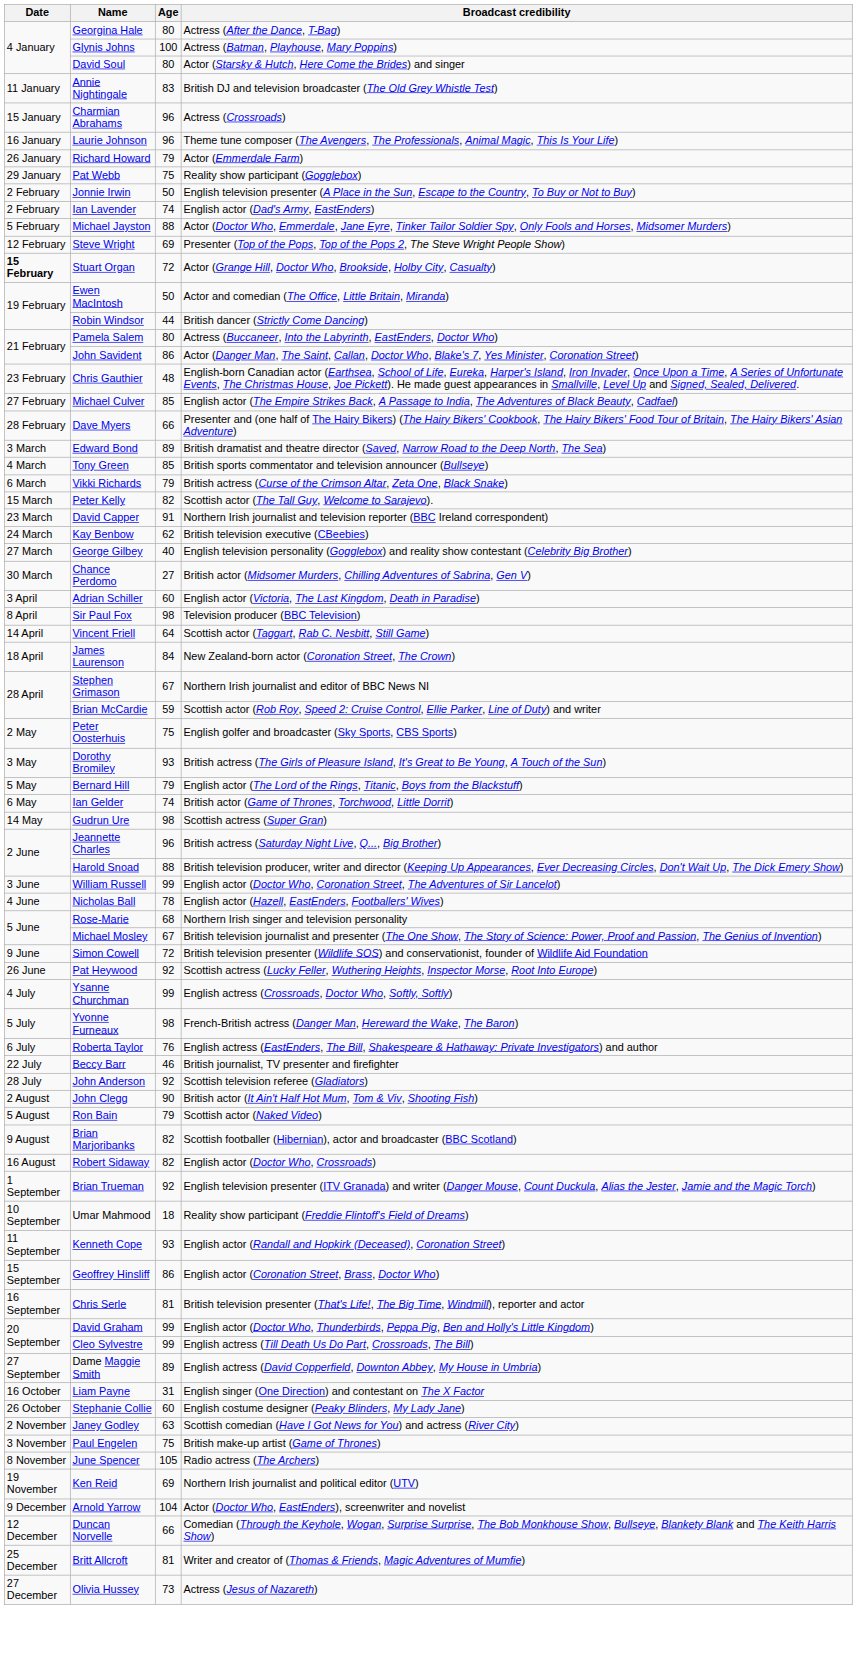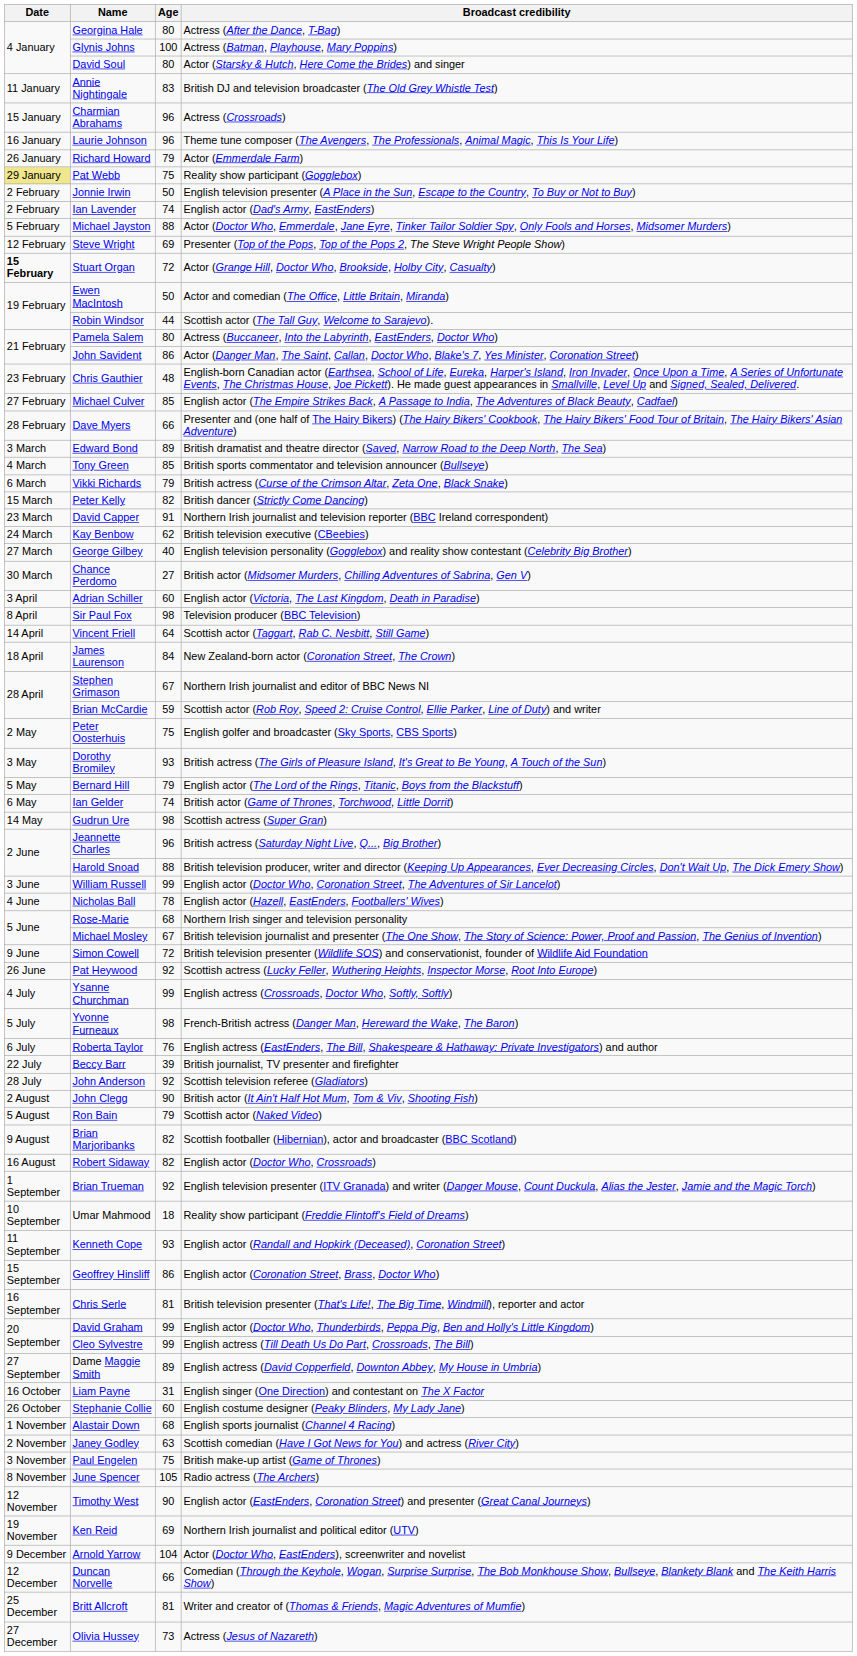 <table class="wikitable sortable">
 <tr>
 <th>Date</th>
 <th>Name</th>
 <th>Age</th>
 <th>Broadcast credibility</th>
 </tr>
 <tr>
 <td rowspan=3>4 January</td>
 <td><a href='#'>Georgina Hale</a></td>
 <td align=center>80</td>
 <td>Actress (<em><a href='#'>After the Dance</a></em>, <em><a href='#'>T-Bag</a></em>)</td>
 </tr>
 <tr>
 <td><a href='#'>Glynis Johns</a></td>
 <td align=center>100</td>
 <td>Actress (<em><a href='#'>Batman</a></em>, <em><a href='#'>Playhouse</a></em>, <em><a href='#'>Mary Poppins</a></em>)</td>
 </tr>
 <tr>
 <td><a href='#'>David Soul</a></td>
 <td align=center>80</td>
 <td>Actor (<em><a href='#'>Starsky & Hutch</a></em>, <em><a href='#'>Here Come the Brides</a></em>) and singer</td>
 </tr>
 <tr>
 <td>11 January</td>
 <td><a href='#'>Annie Nightingale</a></td>
 <td align=center>83</td>
 <td>British DJ and television broadcaster (<em><a href='#'>The Old Grey Whistle Test</a></em>)</td>
 </tr>
 <tr>
 <td>15 January</td>
 <td><a href='#'>Charmian Abrahams</a></td>
 <td align=center>96</td>
 <td>Actress (<em><a href='#'>Crossroads</a></em>)</td>
 </tr>
 <tr>
 <td>16 January</td>
 <td><a href='#'>Laurie Johnson</a></td>
 <td align=center>96</td>
 <td>Theme tune composer (<em><a href='#'>The Avengers</a></em>, <em><a href='#'>The Professionals</a></em>, <em><a href='#'>Animal Magic</a></em>, <em><a href='#'>This Is Your Life</a></em>)</td>
 </tr>
 <tr>
 <td>26 January</td>
 <td><a href='#'>Richard Howard</a></td>
 <td align=center>79</td>
 <td>Actor (<em><a href='#'>Emmerdale Farm</a></em>)</td>
 </tr>
 <tr>
-<td>29 January</td>
+<td style="background: khaki;">29 January</td>
 <td><a href='#'>Pat Webb</a></td>
 <td align=center>75</td>
 <td>Reality show participant (<em><a href='#'>Gogglebox</a></em>)</td>
 </tr>
 <tr>
 <td>2 February</td>
 <td><a href='#'>Jonnie Irwin</a></td>
 <td align=center>50</td>
 <td>English television presenter (<em><a href='#'>A Place in the Sun</a></em>, <em><a href='#'>Escape to the Country</a></em>, <em><a href='#'>To Buy or Not to Buy</a></em>)</td>
 </tr>
 <tr>
 <td>2 February</td>
 <td><a href='#'>Ian Lavender</a></td>
 <td align=center>74</td>
 <td>English actor (<em><a href='#'>Dad's Army</a></em>, <em><a href='#'>EastEnders</a></em>)</td>
 </tr>
 <tr>
 <td>5 February</td>
 <td><a href='#'>Michael Jayston</a></td>
 <td align=center>88</td>
 <td>Actor (<em><a href='#'>Doctor Who</a></em>, <em><a href='#'>Emmerdale</a></em>, <em><a href='#'>Jane Eyre</a></em>, <em><a href='#'>Tinker Tailor Soldier Spy</a></em>, <em><a href='#'>Only Fools and Horses</a></em>, <em><a href='#'>Midsomer Murders</a></em>)</td>
 </tr>
 <tr>
 <td>12 February</td>
 <td><a href='#'>Steve Wright</a></td>
 <td align=center>69</td>
 <td>Presenter (<em><a href='#'>Top of the Pops</a></em>, <em><a href='#'>Top of the Pops 2</a></em>, <em>The Steve Wright People Show</em>)</td>
 </tr>
 <tr>
 <td><strong>15 February</strong></td>
 <td><a href='#'>Stuart Organ</a></td>
 <td align=center>72</td>
 <td>Actor (<em><a href='#'>Grange Hill</a></em>, <em><a href='#'>Doctor Who</a></em>, <em><a href='#'>Brookside</a></em>, <em><a href='#'>Holby City</a></em>, <em><a href='#'>Casualty</a></em>)</td>
 </tr>
 <tr>
 <td rowspan="2">19 February</td>
 <td><a href='#'>Ewen MacIntosh</a></td>
 <td align=center>50</td>
 <td>Actor and comedian (<em><a href='#'>The Office</a></em>, <em><a href='#'>Little Britain</a></em>, <em><a href='#'>Miranda</a></em>)</td>
 </tr>
 <tr>
 <td><a href='#'>Robin Windsor</a></td>
 <td align=center>44</td>
-<td>British dancer (<em><a href='#'>Strictly Come Dancing</a></em>)</td>
+<td>Scottish actor (<em><a href='#'>The Tall Guy</a></em>, <em><a href='#'>Welcome to Sarajevo</a></em>).</td>
 </tr>
 <tr>
 <td rowspan="2">21 February</td>
 <td><a href='#'>Pamela Salem</a></td>
 <td align=center>80</td>
 <td>Actress (<em><a href='#'>Buccaneer</a></em>, <em><a href='#'>Into the Labyrinth</a></em>, <em><a href='#'>EastEnders</a></em>, <em><a href='#'>Doctor Who</a></em>)</td>
 </tr>
 <tr>
 <td><a href='#'>John Savident</a></td>
 <td align=center>86</td>
 <td>Actor (<em><a href='#'>Danger Man</a></em>, <em><a href='#'>The Saint</a></em>, <em><a href='#'>Callan</a></em>, <em><a href='#'>Doctor Who</a></em>, <em><a href='#'>Blake's 7</a></em>, <em><a href='#'>Yes Minister</a></em>, <em><a href='#'>Coronation Street</a></em>)</td>
 </tr>
 <tr>
 <td>23 February</td>
 <td><a href='#'>Chris Gauthier</a></td>
 <td align=center>48</td>
 <td>English-born Canadian actor (<em><a href='#'>Earthsea</a></em>, <em><a href='#'>School of Life</a></em>, <em><a href='#'>Eureka</a></em>, <em><a href='#'>Harper's Island</a></em>, <em><a href='#'>Iron Invader</a></em>, <em><a href='#'>Once Upon a Time</a></em>, <em><a href='#'>A Series of Unfortunate Events</a></em>, <em><a href='#'>The Christmas House</a></em>, <em><a href='#'>Joe Pickett</a></em>). He made guest appearances in <em><a href='#'>Smallville</a></em>, <em><a href='#'>Level Up</a></em> and <em><a href='#'>Signed, Sealed, Delivered</a></em>.</td>
 </tr>
 <tr>
 <td>27 February</td>
 <td><a href='#'>Michael Culver</a></td>
 <td align=center>85</td>
 <td>English actor (<em><a href='#'>The Empire Strikes Back</a></em>, <em><a href='#'>A Passage to India</a></em>, <em><a href='#'>The Adventures of Black Beauty</a></em>, <em><a href='#'>Cadfael</a></em>)</td>
 </tr>
 <tr>
 <td>28 February</td>
 <td><a href='#'>Dave Myers</a></td>
 <td align=center>66</td>
 <td>Presenter and (one half of <a href='#'>The Hairy Bikers</a>) (<em><a href='#'>The Hairy Bikers' Cookbook</a></em>, <em><a href='#'>The Hairy Bikers' Food Tour of Britain</a></em>, <em><a href='#'>The Hairy Bikers' Asian Adventure</a></em>)</td>
 </tr>
 <tr>
 <td>3 March</td>
 <td><a href='#'>Edward Bond</a></td>
 <td align=center>89</td>
 <td>British dramatist and theatre director (<em><a href='#'>Saved</a></em>, <em><a href='#'>Narrow Road to the Deep North</a></em>, <em><a href='#'>The Sea</a></em>)</td>
 </tr>
 <tr>
 <td>4 March</td>
 <td><a href='#'>Tony Green</a></td>
 <td align=center>85</td>
 <td>British sports commentator and television announcer (<em><a href='#'>Bullseye</a></em>)</td>
 </tr>
 <tr>
 <td>6 March</td>
 <td><a href='#'>Vikki Richards</a></td>
 <td align=center>79</td>
 <td>British actress (<em><a href='#'>Curse of the Crimson Altar</a></em>, <em><a href='#'>Zeta One</a></em>, <em><a href='#'>Black Snake</a></em>)</td>
 </tr>
 <tr>
 <td>15 March</td>
 <td><a href='#'>Peter Kelly</a></td>
 <td align=center>82</td>
-<td>Scottish actor (<em><a href='#'>The Tall Guy</a></em>, <em><a href='#'>Welcome to Sarajevo</a></em>).</td>
+<td>British dancer (<em><a href='#'>Strictly Come Dancing</a></em>)</td>
 </tr>
 <tr>
 <td>23 March</td>
 <td><a href='#'>David Capper</a></td>
 <td align=center>91</td>
 <td>Northern Irish journalist and television reporter (<a href='#'>BBC</a> Ireland correspondent)</td>
 </tr>
 <tr>
 <td>24 March</td>
 <td><a href='#'>Kay Benbow</a></td>
 <td align=center>62</td>
 <td>British television executive (<a href='#'>CBeebies</a>)</td>
 </tr>
 <tr>
 <td>27 March</td>
 <td><a href='#'>George Gilbey</a></td>
 <td align=center>40</td>
 <td>English television personality (<em><a href='#'>Gogglebox</a></em>) and reality show contestant (<em><a href='#'>Celebrity Big Brother</a></em>)</td>
 </tr>
 <tr>
 <td>30 March</td>
 <td><a href='#'>Chance Perdomo</a></td>
 <td align=center>27</td>
 <td>British actor (<em><a href='#'>Midsomer Murders</a></em>, <em><a href='#'>Chilling Adventures of Sabrina</a></em>, <em><a href='#'>Gen V</a></em>)</td>
 </tr>
 <tr>
 <td>3 April</td>
 <td><a href='#'>Adrian Schiller</a></td>
 <td align=center>60</td>
 <td>English actor (<em><a href='#'>Victoria</a></em>, <em><a href='#'>The Last Kingdom</a></em>, <em><a href='#'>Death in Paradise</a></em>)</td>
 </tr>
 <tr>
 <td>8 April</td>
 <td><a href='#'>Sir Paul Fox</a></td>
 <td align=center>98</td>
 <td>Television producer (<a href='#'>BBC Television</a>)</td>
 </tr>
 <tr>
 <td>14 April</td>
 <td><a href='#'>Vincent Friell</a></td>
 <td align=center>64</td>
 <td>Scottish actor (<em><a href='#'>Taggart</a></em>, <em><a href='#'>Rab C. Nesbitt</a></em>, <em><a href='#'>Still Game</a></em>)</td>
 </tr>
 <tr>
 <td>18 April</td>
 <td><a href='#'>James Laurenson</a></td>
 <td align=center>84</td>
 <td>New Zealand-born actor (<em><a href='#'>Coronation Street</a></em>, <em><a href='#'>The Crown</a></em>)</td>
 </tr>
 <tr>
 <td rowspan="2">28 April</td>
 <td><a href='#'>Stephen Grimason</a></td>
 <td align=center>67</td>
 <td>Northern Irish journalist and editor of BBC News NI</td>
 </tr>
 <tr>
 <td><a href='#'>Brian McCardie</a></td>
 <td align=center>59</td>
 <td>Scottish actor (<em><a href='#'>Rob Roy</a></em>, <em><a href='#'>Speed 2: Cruise Control</a></em>, <em><a href='#'>Ellie Parker</a></em>, <em><a href='#'>Line of Duty</a></em>) and writer</td>
 </tr>
 <tr>
 <td>2 May</td>
 <td><a href='#'>Peter Oosterhuis</a></td>
 <td align=center>75</td>
 <td>English golfer and broadcaster (<a href='#'>Sky Sports</a>, <a href='#'>CBS Sports</a>)</td>
 </tr>
 <tr>
 <td>3 May</td>
 <td><a href='#'>Dorothy Bromiley</a></td>
 <td align=center>93</td>
 <td>British actress (<em><a href='#'>The Girls of Pleasure Island</a></em>, <em><a href='#'>It's Great to Be Young</a></em>, <em><a href='#'>A Touch of the Sun</a></em>)</td>
 </tr>
 <tr>
 <td>5 May</td>
 <td><a href='#'>Bernard Hill</a></td>
 <td align=center>79</td>
 <td>English actor (<em><a href='#'>The Lord of the Rings</a></em>, <em><a href='#'>Titanic</a></em>, <em><a href='#'>Boys from the Blackstuff</a></em>)</td>
 </tr>
 <tr>
 <td>6 May</td>
 <td><a href='#'>Ian Gelder</a></td>
 <td align=center>74</td>
 <td>British actor (<em><a href='#'>Game of Thrones</a></em>, <em><a href='#'>Torchwood</a></em>, <em><a href='#'>Little Dorrit</a></em>)</td>
 </tr>
 <tr>
 <td>14 May</td>
 <td><a href='#'>Gudrun Ure</a></td>
 <td align=center>98</td>
 <td>Scottish actress (<em><a href='#'>Super Gran</a></em>)</td>
 </tr>
 <tr>
 <td rowspan=2>2 June</td>
 <td><a href='#'>Jeannette Charles</a></td>
 <td align="center">96</td>
 <td>British actress (<em><a href='#'>Saturday Night Live</a></em>, <em><a href='#'>Q...</a></em>, <em><a href='#'>Big Brother</a></em>)</td>
 </tr>
 <tr>
 <td><a href='#'>Harold Snoad</a></td>
 <td align="center">88</td>
 <td>British television producer, writer and director (<em><a href='#'>Keeping Up Appearances</a></em>, <em><a href='#'>Ever Decreasing Circles</a></em>, <em><a href='#'>Don't Wait Up</a></em>, <em><a href='#'>The Dick Emery Show</a></em>)</td>
 </tr>
 <tr>
 <td>3 June</td>
 <td><a href='#'>William Russell</a></td>
 <td align="center">99</td>
 <td>English actor (<em><a href='#'>Doctor Who</a></em>, <em><a href='#'>Coronation Street</a></em>, <em><a href='#'>The Adventures of Sir Lancelot</a></em>)</td>
 </tr>
 <tr>
 <td>4 June</td>
 <td><a href='#'>Nicholas Ball</a></td>
 <td align=center>78</td>
 <td>English actor (<em><a href='#'>Hazell</a></em>, <em><a href='#'>EastEnders</a></em>, <em><a href='#'>Footballers' Wives</a></em>)</td>
 </tr>
 <tr>
 <td rowspan="2">5 June</td>
 <td><a href='#'>Rose-Marie</a></td>
 <td align=center>68</td>
 <td>Northern Irish singer and television personality</td>
 </tr>
 <tr>
 <td><a href='#'>Michael Mosley</a></td>
 <td align=center>67</td>
 <td>British television journalist and presenter (<em><a href='#'>The One Show</a></em>, <em><a href='#'>The Story of Science: Power, Proof and Passion</a></em>, <em><a href='#'>The Genius of Invention</a></em>)</td>
 </tr>
 <tr>
 <td>9 June</td>
 <td><a href='#'>Simon Cowell</a></td>
 <td align=center>72</td>
 <td>British television presenter (<em><a href='#'>Wildlife SOS</a></em>) and conservationist, founder of <a href='#'>Wildlife Aid Foundation</a></td>
 </tr>
 <tr>
 <td>26 June</td>
 <td><a href='#'>Pat Heywood</a></td>
 <td align=center>92</td>
 <td>Scottish actress (<em><a href='#'>Lucky Feller</a></em>, <em><a href='#'>Wuthering Heights</a></em>, <em><a href='#'>Inspector Morse</a></em>, <em><a href='#'>Root Into Europe</a></em>)</td>
 </tr>
 <tr>
 <td>4 July</td>
 <td><a href='#'>Ysanne Churchman</a></td>
 <td align=center>99</td>
 <td>English actress (<em><a href='#'>Crossroads</a></em>, <em><a href='#'>Doctor Who</a></em>, <em><a href='#'>Softly, Softly</a></em>)</td>
 </tr>
 <tr>
 <td>5 July</td>
 <td><a href='#'>Yvonne Furneaux</a></td>
 <td align=center>98</td>
 <td>French-British actress (<em><a href='#'>Danger Man</a></em>, <em><a href='#'>Hereward the Wake</a></em>, <em><a href='#'>The Baron</a></em>)</td>
 </tr>
 <tr>
 <td>6 July</td>
 <td><a href='#'>Roberta Taylor</a></td>
 <td align=center>76</td>
 <td>English actress (<em><a href='#'>EastEnders</a></em>, <em><a href='#'>The Bill</a></em>, <em><a href='#'>Shakespeare & Hathaway: Private Investigators</a></em>) and author</td>
 </tr>
 <tr>
 <td>22 July</td>
 <td><a href='#'>Beccy Barr</a></td>
-<td align=center>46</td>
+<td align=center>39</td>
 <td>British journalist, TV presenter and firefighter</td>
 </tr>
 <tr>
 <td>28 July</td>
 <td><a href='#'>John Anderson</a></td>
 <td align=center>92</td>
 <td>Scottish television referee (<em><a href='#'>Gladiators</a></em>)</td>
 </tr>
 <tr>
 <td>2 August</td>
 <td><a href='#'>John Clegg</a></td>
 <td align=center>90</td>
 <td>British actor (<em><a href='#'>It Ain't Half Hot Mum</a></em>, <em><a href='#'>Tom & Viv</a></em>, <em><a href='#'>Shooting Fish</a></em>)</td>
 </tr>
 <tr>
 <td>5 August</td>
 <td><a href='#'>Ron Bain</a></td>
 <td align=center>79</td>
 <td>Scottish actor (<em><a href='#'>Naked Video</a></em>)</td>
 </tr>
 <tr>
 <td>9 August</td>
 <td><a href='#'>Brian Marjoribanks</a></td>
 <td align=center>82</td>
 <td>Scottish footballer (<a href='#'>Hibernian</a>), actor and broadcaster (<a href='#'>BBC Scotland</a>)</td>
 </tr>
 <tr>
 <td>16 August</td>
 <td><a href='#'>Robert Sidaway</a></td>
 <td align=center>82</td>
 <td>English actor (<em><a href='#'>Doctor Who</a></em>, <em><a href='#'>Crossroads</a></em>)</td>
 </tr>
 <tr>
 <td>1 September</td>
 <td><a href='#'>Brian Trueman</a></td>
 <td align=center>92</td>
 <td>English television presenter (<a href='#'>ITV Granada</a>) and writer (<em><a href='#'>Danger Mouse</a></em>, <em><a href='#'>Count Duckula</a></em>, <em><a href='#'>Alias the Jester</a></em>, <em><a href='#'>Jamie and the Magic Torch</a></em>)</td>
 </tr>
 <tr>
 <td>10 September</td>
 <td>Umar Mahmood</td>
 <td align=center>18</td>
 <td>Reality show participant (<em><a href='#'>Freddie Flintoff's Field of Dreams</a></em>)</td>
 </tr>
 <tr>
 <td>11 September</td>
 <td><a href='#'>Kenneth Cope</a></td>
 <td align=center>93</td>
 <td>English actor (<em><a href='#'>Randall and Hopkirk (Deceased)</a></em>, <em><a href='#'>Coronation Street</a></em>)</td>
 </tr>
 <tr>
 <td>15 September</td>
 <td><a href='#'>Geoffrey Hinsliff</a></td>
 <td align=center>86</td>
 <td>English actor (<em><a href='#'>Coronation Street</a></em>, <a href='#'><em>Brass</em></a>, <em><a href='#'>Doctor Who</a></em>)</td>
 </tr>
 <tr>
 <td>16 September</td>
 <td><a href='#'>Chris Serle</a></td>
 <td align=center>81</td>
 <td>British television presenter (<em><a href='#'>That's Life!</a></em>, <em><a href='#'>The Big Time</a></em>, <em><a href='#'>Windmill</a></em>), reporter and actor</td>
 </tr>
 <tr>
 <td rowspan="2">20 September</td>
 <td><a href='#'>David Graham</a></td>
 <td align=center>99</td>
 <td>English actor (<em><a href='#'>Doctor Who</a></em>, <em><a href='#'>Thunderbirds</a></em>, <em><a href='#'>Peppa Pig</a></em>, <em><a href='#'>Ben and Holly's Little Kingdom</a></em>)</td>
 </tr>
 <tr>
 <td><a href='#'>Cleo Sylvestre</a></td>
 <td align=center>99</td>
 <td>English actress (<em><a href='#'>Till Death Us Do Part</a></em>, <em><a href='#'>Crossroads</a></em>, <em><a href='#'>The Bill</a></em>)</td>
 </tr>
 <tr>
 <td>27 September</td>
 <td>Dame <a href='#'>Maggie Smith</a></td>
 <td align=center>89</td>
 <td>English actress (<em><a href='#'>David Copperfield</a></em>, <em><a href='#'>Downton Abbey</a></em>, <em><a href='#'>My House in Umbria</a></em>)</td>
 </tr>
 <tr>
 <td>16 October</td>
 <td><a href='#'>Liam Payne</a></td>
 <td align=center>31</td>
 <td>English singer (<a href='#'>One Direction</a>) and contestant on <em><a href='#'>The X Factor</a></em></td>
 </tr>
 <tr>
 <td>26 October</td>
 <td><a href='#'>Stephanie Collie</a></td>
 <td align=center>60</td>
 <td>English costume designer (<em><a href='#'>Peaky Blinders</a></em>, <em><a href='#'>My Lady Jane</a></em>)</td>
 </tr>
 <tr>
+<td>1 November</td>
+<td><a href='#'>Alastair Down</a></td>
+<td align=center>68</td>
+<td>English sports journalist (<em><a href='#'>Channel 4 Racing</a></em>)</td>
+</tr>
+<tr>
 <td>2 November</td>
 <td><a href='#'>Janey Godley</a></td>
 <td align=center>63</td>
 <td>Scottish comedian (<em><a href='#'>Have I Got News for You</a></em>) and actress (<em><a href='#'>River City</a></em>)</td>
 </tr>
 <tr>
 <td>3 November</td>
 <td><a href='#'>Paul Engelen</a></td>
 <td align=center>75</td>
 <td>British make-up artist (<em><a href='#'>Game of Thrones</a></em>)</td>
 </tr>
 <tr>
 <td>8 November</td>
 <td><a href='#'>June Spencer</a></td>
 <td align=center>105</td>
 <td>Radio actress (<em><a href='#'>The Archers</a></em>)</td>
+</tr>
+<tr>
+<td>12 November</td>
+<td><a href='#'>Timothy West</a></td>
+<td align=center>90</td>
+<td>English actor (<em><a href='#'>EastEnders</a></em>, <em><a href='#'>Coronation Street</a></em>) and presenter (<em><a href='#'>Great Canal Journeys</a></em>)</td>
 </tr>
 <tr>
 <td>19 November</td>
 <td><a href='#'>Ken Reid</a></td>
 <td align=center>69</td>
 <td>Northern Irish journalist and political editor (<a href='#'>UTV</a>)</td>
 </tr>
 <tr>
 <td>9 December</td>
 <td><a href='#'>Arnold Yarrow</a></td>
 <td align=center>104</td>
 <td>Actor (<em><a href='#'>Doctor Who</a></em>, <em><a href='#'>EastEnders</a></em>), screenwriter and novelist</td>
 </tr>
 <tr>
 <td>12 December</td>
 <td><a href='#'>Duncan Norvelle</a></td>
 <td align=center>66</td>
 <td>Comedian (<em><a href='#'>Through the Keyhole</a></em>, <em><a href='#'>Wogan</a></em>, <em><a href='#'>Surprise Surprise</a></em>, <em><a href='#'>The Bob Monkhouse Show</a></em>, <em><a href='#'>Bullseye</a></em>, <em><a href='#'>Blankety Blank</a></em> and <em><a href='#'>The Keith Harris Show</a></em>)</td>
 </tr>
 <tr>
 <td>25 December</td>
 <td><a href='#'>Britt Allcroft</a></td>
 <td align=center>81</td>
 <td>Writer and creator of (<em><a href='#'>Thomas & Friends</a></em>, <em><a href='#'>Magic Adventures of Mumfie</a></em>)</td>
 </tr>
 <tr>
 <td>27 December</td>
 <td><a href='#'>Olivia Hussey</a></td>
 <td align=center>73</td>
 <td>Actress (<em><a href='#'>Jesus of Nazareth</a></em>)</td>
 </tr>
 </table>
